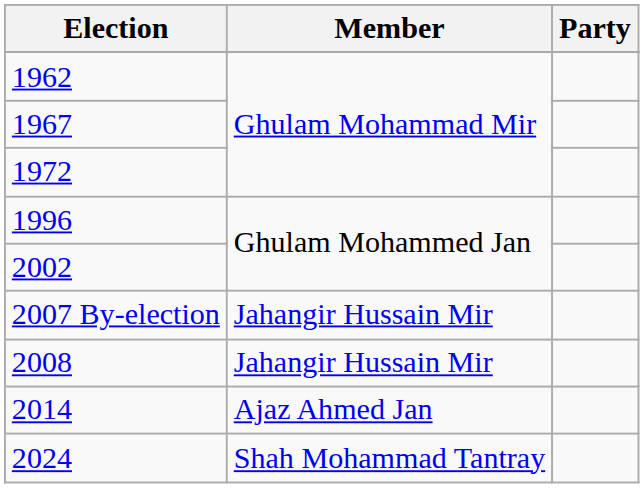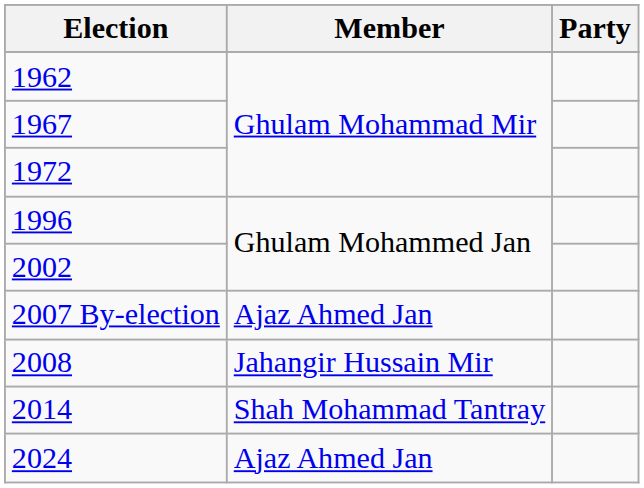 <table class="wikitable sortable">
 <tr>
 <th>Election</th>
 <th>Member</th>
 <th colspan=2>Party</th>
 </tr>
 <tr>
 </tr>
 <tr>
 </tr>
 <tr>
 </tr>
 <tr>
 <td><a href='#'>1962</a></td>
 <td rowspan=3><a href='#'>Ghulam Mohammad Mir</a></td>
 <td></td>
 </tr>
 <tr>
 <td><a href='#'>1967</a></td>
 <td></td>
 </tr>
 <tr>
 <td><a href='#'>1972</a></td>
 </tr>
 <tr>
 <td><a href='#'>1996</a></td>
 <td rowspan=2>Ghulam Mohammed Jan</td>
 <td></td>
 </tr>
 <tr>
 <td><a href='#'>2002</a></td>
 </tr>
 <tr>
 <td><a href='#'>2007 By-election</a></td>
-<td><a href='#'>Jahangir Hussain Mir</a></td>
+<td><a href='#'>Ajaz Ahmed Jan</a></td>
 <td></td>
 </tr>
 <tr>
 <td><a href='#'>2008</a></td>
 <td><a href='#'>Jahangir Hussain Mir</a></td>
 <td></td>
 </tr>
 <tr>
 <td><a href='#'>2014</a></td>
-<td><a href='#'>Ajaz Ahmed Jan</a></td>
+<td><a href='#'>Shah Mohammad Tantray</a></td>
 <td></td>
 </tr>
 <tr>
 <td><a href='#'>2024</a></td>
-<td><a href='#'>Shah Mohammad Tantray</a></td>
+<td><a href='#'>Ajaz Ahmed Jan</a></td>
 <td></td>
 </tr>
 </table>
